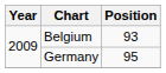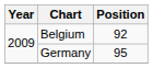 <table class="wikitable">
 <tr>
 <th>Year</th>
 <th>Chart</th>
 <th>Position</th>
 </tr>
 <tr>
 <td rowspan=2>2009</td>
 <td>Belgium</td>
-<td align="center">93</td>
+<td align="center">92</td>
 </tr>
 <tr>
 <td>Germany</td>
 <td align="center">95</td>
 </tr>
 <tr>
 </tr>
 </table>
